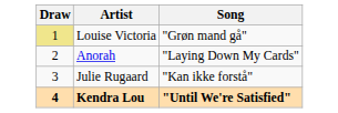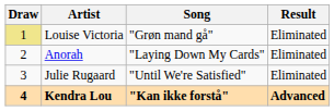 <table class="sortable wikitable" style="margin: 1em auto 1em auto; text-align:center">
 <tr>
 <th>Draw</th>
 <th>Artist</th>
 <th>Song</th>
+<th>Result</th>
 </tr>
 <tr>
 <td style="background: khaki;">1</td>
 <td align="left">Louise Victoria</td>
 <td align="left">"Grøn mand gå"</td>
+<td align="left">Eliminated</td>
 </tr>
 <tr>
 <td>2</td>
 <td align="left"><a href='#'>Anorah</a></td>
 <td align="left">"Laying Down My Cards"</td>
+<td align="left">Eliminated</td>
 </tr>
 <tr>
 <td>3</td>
 <td align="left">Julie Rugaard</td>
-<td align="left">"Kan ikke forstå"</td>
+<td align="left">"Until We're Satisfied"</td>
+<td align="left">Eliminated</td>
 </tr>
 <tr style="font-weight:bold;background:navajowhite">
 <td>4</td>
 <td align="left">Kendra Lou</td>
-<td align="left">"Until We're Satisfied"</td>
+<td align="left">"Kan ikke forstå"</td>
+<td align="left">Advanced</td>
 </tr>
 </table>
